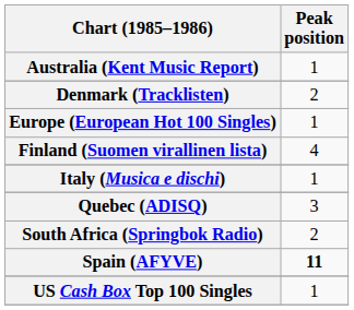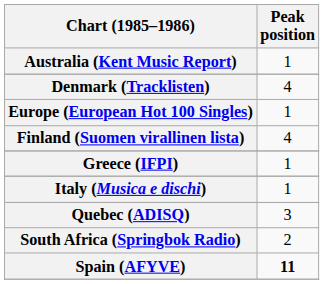 <table class="wikitable sortable plainrowheaders" style="text-align:center">
 <tr>
 <th scope="col">Chart (1985–1986)</th>
 <th scope="col">Peak<br>position</th>
 </tr>
 <tr>
 <th scope="row">Australia (<a href='#'>Kent Music Report</a>)</th>
 <td>1</td>
 </tr>
 <tr>
 </tr>
 <tr>
 </tr>
 <tr>
 </tr>
 <tr>
 <th scope="row">Denmark (<a href='#'>Tracklisten</a>)</th>
-<td>2</td>
+<td>4</td>
 </tr>
 <tr>
 <th scope="row">Europe (<a href='#'>European Hot 100 Singles</a>)</th>
 <td>1</td>
 </tr>
 <tr>
 <th scope="row">Finland (<a href='#'>Suomen virallinen lista</a>)</th>
 <td>4</td>
 </tr>
 <tr>
+</tr>
+<tr>
+<th scope="row">Greece (<a href='#'>IFPI</a>)</th>
+<td>1</td>
 </tr>
 <tr>
 </tr>
 <tr>
 <th scope="row">Italy (<em><a href='#'>Musica e dischi</a></em>)</th>
 <td>1</td>
 </tr>
 <tr>
 </tr>
 <tr>
 </tr>
 <tr>
 </tr>
 <tr>
 </tr>
 <tr>
 <th scope="row">Quebec (<a href='#'>ADISQ</a>)</th>
 <td align="center">3</td>
 </tr>
 <tr>
 <th scope="row">South Africa (<a href='#'>Springbok Radio</a>)</th>
 <td>2</td>
 </tr>
 <tr>
 <th scope="row">Spain (<a href='#'>AFYVE</a>)</th>
 <td><strong>11</strong></td>
 </tr>
 <tr>
 </tr>
 <tr>
 </tr>
 <tr>
 </tr>
 <tr>
 </tr>
 <tr>
 </tr>
 <tr>
 </tr>
 <tr>
-<th scope="row">US <em><a href='#'>Cash Box</a></em> Top 100 Singles</th>
-<td>1</td>
-</tr>
-<tr>
 </tr>
 </table>
